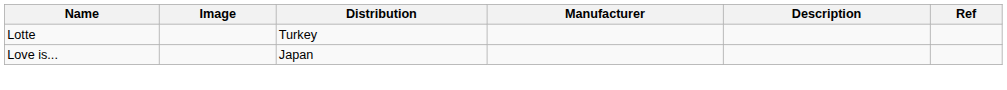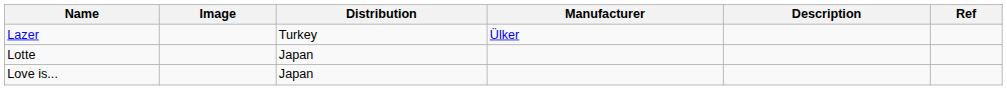 <table class="wikitable sortable" style="width:100%">
 <tr>
 <th>Name</th>
 <th class="unsortable">Image</th>
 <th>Distribution</th>
 <th>Manufacturer</th>
 <th>Description</th>
 <th>Ref</th>
 </tr>
 <tr>
+<td><a href='#'>Lazer</a></td>
+<td></td>
+<td>Turkey</td>
+<td><a href='#'>Ülker</a></td>
+<td></td>
+<td></td>
+</tr>
+<tr>
 <td>Lotte</td>
 <td></td>
-<td>Turkey</td>
+<td>Japan</td>
 <td></td>
 <td></td>
 <td></td>
 </tr>
 <tr>
 <td>Love is...</td>
 <td></td>
 <td>Japan</td>
 <td></td>
 <td></td>
 <td></td>
 </tr>
 </table>
